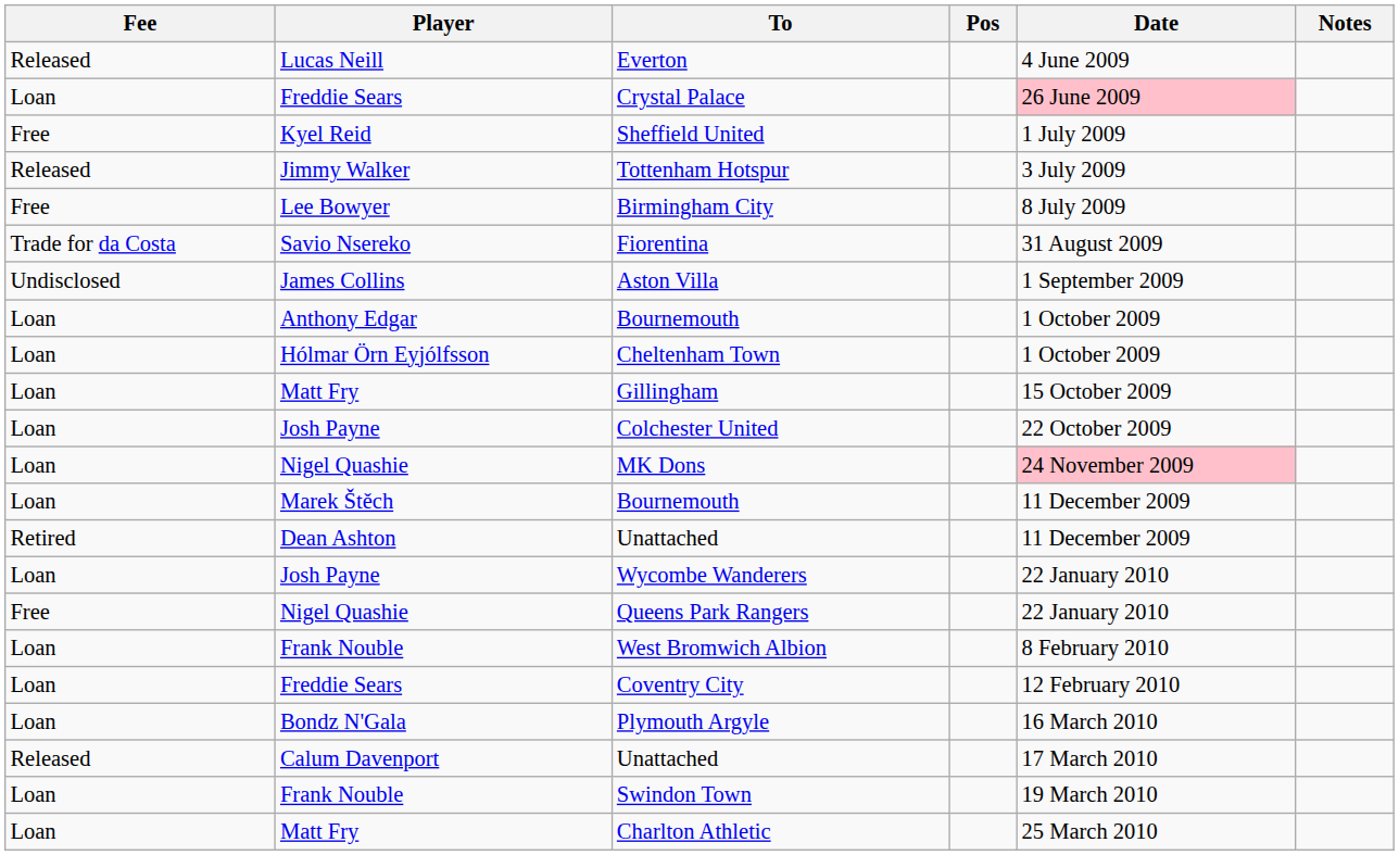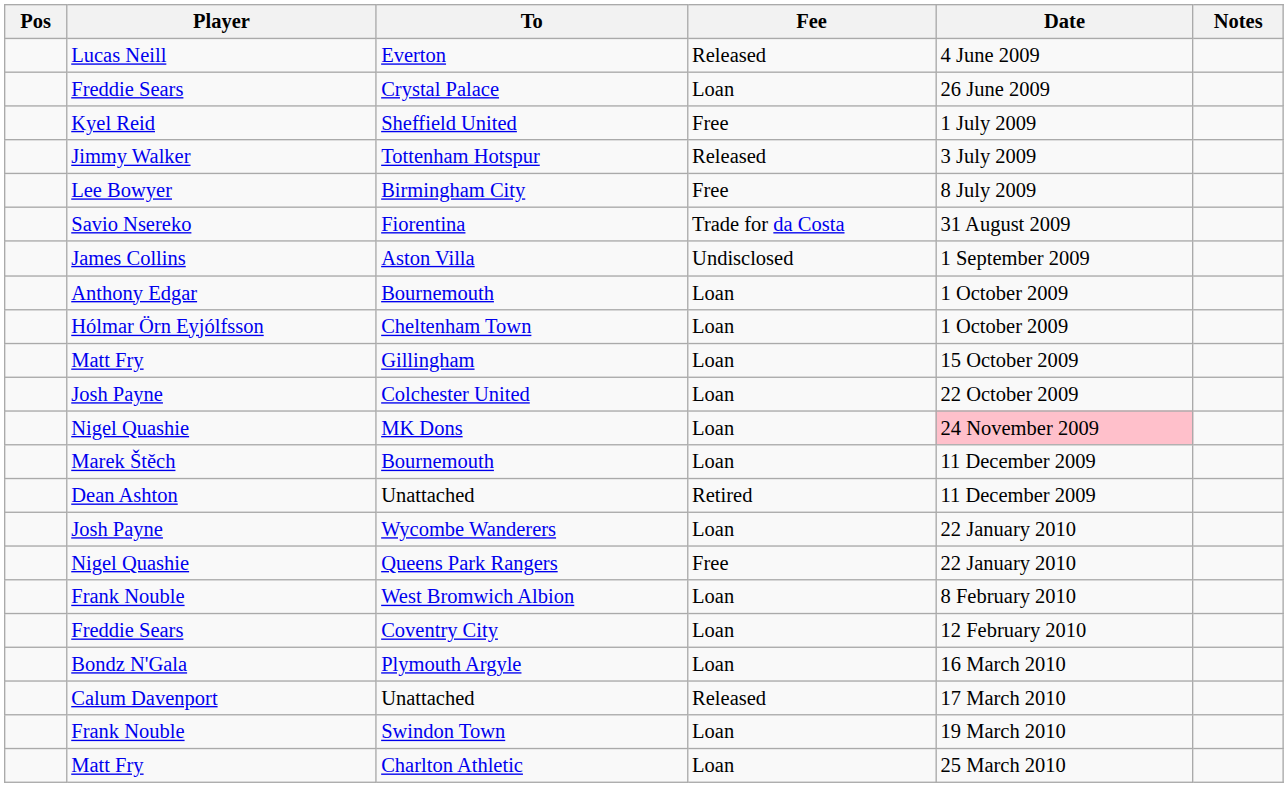 <table class="wikitable" style="width:75%; text-align:center; font-size:95%; text-align:left;">
 <tr>
-<th>Fee</th>
+<th>Pos</th>
 <th>Player</th>
 <th>To</th>
-<th>Pos</th>
+<th>Fee</th>
 <th>Date</th>
 <th>Notes</th>
 </tr>
 <tr>
-<td>Released</td>
+<td></td>
 <td> <a href='#'>Lucas Neill</a></td>
 <td> <a href='#'>Everton</a></td>
-<td></td>
+<td>Released</td>
 <td>4 June 2009</td>
 <td><div></div></td>
 </tr>
 <tr>
-<td>Loan</td>
+<td></td>
 <td> <a href='#'>Freddie Sears</a></td>
 <td> <a href='#'>Crystal Palace</a></td>
-<td></td>
-<td style="background: pink;">26 June 2009</td>
+<td>Loan</td>
+<td>26 June 2009</td>
 <td></td>
 </tr>
 <tr>
-<td>Free</td>
+<td></td>
 <td> <a href='#'>Kyel Reid</a></td>
 <td> <a href='#'>Sheffield United</a></td>
-<td></td>
+<td>Free</td>
 <td>1 July 2009</td>
 <td><div></div></td>
 </tr>
 <tr>
-<td>Released</td>
+<td></td>
 <td> <a href='#'>Jimmy Walker</a></td>
 <td> <a href='#'>Tottenham Hotspur</a></td>
-<td></td>
+<td>Released</td>
 <td>3 July 2009</td>
 <td></td>
 </tr>
 <tr>
-<td>Free</td>
+<td></td>
 <td> <a href='#'>Lee Bowyer</a></td>
 <td> <a href='#'>Birmingham City</a></td>
-<td></td>
+<td>Free</td>
 <td>8 July 2009</td>
 <td><div></div></td>
 </tr>
 <tr>
-<td>Trade for <a href='#'>da Costa</a></td>
+<td></td>
 <td> <a href='#'>Savio Nsereko</a></td>
 <td> <a href='#'>Fiorentina</a></td>
-<td></td>
+<td>Trade for <a href='#'>da Costa</a></td>
 <td>31 August 2009</td>
 <td></td>
 </tr>
 <tr>
-<td>Undisclosed</td>
+<td></td>
 <td> <a href='#'>James Collins</a></td>
 <td> <a href='#'>Aston Villa</a></td>
-<td></td>
+<td>Undisclosed</td>
 <td>1 September 2009</td>
 <td><div></div></td>
 </tr>
 <tr>
-<td>Loan</td>
+<td></td>
 <td> <a href='#'>Anthony Edgar</a></td>
 <td> <a href='#'>Bournemouth</a></td>
-<td></td>
+<td>Loan</td>
 <td>1 October 2009</td>
 <td><div></div></td>
 </tr>
 <tr>
-<td>Loan</td>
+<td></td>
 <td> <a href='#'>Hólmar Örn Eyjólfsson</a></td>
 <td> <a href='#'>Cheltenham Town</a></td>
-<td></td>
+<td>Loan</td>
 <td>1 October 2009</td>
 <td></td>
 </tr>
 <tr>
-<td>Loan</td>
+<td></td>
 <td> <a href='#'>Matt Fry</a></td>
 <td> <a href='#'>Gillingham</a></td>
-<td></td>
+<td>Loan</td>
 <td>15 October 2009</td>
 <td></td>
 </tr>
 <tr>
-<td>Loan</td>
+<td></td>
 <td> <a href='#'>Josh Payne</a></td>
 <td> <a href='#'>Colchester United</a></td>
-<td></td>
+<td>Loan</td>
 <td>22 October 2009</td>
 <td></td>
 </tr>
 <tr>
-<td>Loan</td>
+<td></td>
 <td> <a href='#'>Nigel Quashie</a></td>
 <td> <a href='#'>MK Dons</a></td>
-<td></td>
+<td>Loan</td>
 <td style="background: pink;">24 November 2009</td>
 <td></td>
 </tr>
 <tr>
-<td>Loan</td>
+<td></td>
 <td> <a href='#'>Marek Štěch</a></td>
 <td> <a href='#'>Bournemouth</a></td>
-<td></td>
+<td>Loan</td>
 <td>11 December 2009</td>
 <td><div></div></td>
 </tr>
 <tr>
-<td>Retired</td>
+<td></td>
 <td> <a href='#'>Dean Ashton</a></td>
 <td>Unattached</td>
-<td></td>
+<td>Retired</td>
 <td>11 December 2009</td>
 <td></td>
 </tr>
 <tr>
-<td>Loan</td>
+<td></td>
 <td> <a href='#'>Josh Payne</a></td>
 <td> <a href='#'>Wycombe Wanderers</a></td>
-<td></td>
+<td>Loan</td>
 <td>22 January 2010</td>
 <td></td>
 </tr>
 <tr>
-<td>Free</td>
+<td></td>
 <td> <a href='#'>Nigel Quashie</a></td>
 <td> <a href='#'>Queens Park Rangers</a></td>
-<td></td>
+<td>Free</td>
 <td>22 January 2010</td>
 <td></td>
 </tr>
 <tr>
-<td>Loan</td>
+<td></td>
 <td> <a href='#'>Frank Nouble</a></td>
 <td> <a href='#'>West Bromwich Albion</a></td>
-<td></td>
+<td>Loan</td>
 <td>8 February 2010</td>
 <td></td>
 </tr>
 <tr>
-<td>Loan</td>
+<td></td>
 <td> <a href='#'>Freddie Sears</a></td>
 <td> <a href='#'>Coventry City</a></td>
-<td></td>
+<td>Loan</td>
 <td>12 February 2010</td>
 <td></td>
 </tr>
 <tr>
-<td>Loan</td>
+<td></td>
 <td> <a href='#'>Bondz N'Gala</a></td>
 <td> <a href='#'>Plymouth Argyle</a></td>
-<td></td>
+<td>Loan</td>
 <td>16 March 2010</td>
 <td></td>
 </tr>
 <tr>
-<td>Released</td>
+<td></td>
 <td> <a href='#'>Calum Davenport</a></td>
 <td>Unattached</td>
-<td></td>
+<td>Released</td>
 <td>17 March 2010</td>
 <td></td>
 </tr>
 <tr>
-<td>Loan</td>
+<td></td>
 <td> <a href='#'>Frank Nouble</a></td>
 <td> <a href='#'>Swindon Town</a></td>
-<td></td>
+<td>Loan</td>
 <td>19 March 2010</td>
 <td></td>
 </tr>
 <tr>
-<td>Loan</td>
+<td></td>
 <td> <a href='#'>Matt Fry</a></td>
 <td> <a href='#'>Charlton Athletic</a></td>
-<td></td>
+<td>Loan</td>
 <td>25 March 2010</td>
 <td></td>
 </tr>
 </table>
